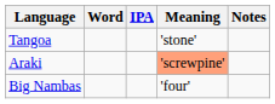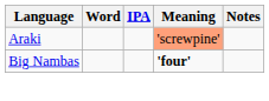 <table class="wikitable">
 <tr>
 <th>Language</th>
 <th>Word</th>
 <th><a href='#'>IPA</a></th>
 <th>Meaning</th>
 <th>Notes</th>
-</tr>
-<tr>
-<td><a href='#'>Tangoa</a></td>
-<td></td>
-<td></td>
-<td>'stone'</td>
-<td align="left"></td>
 </tr>
 <tr>
 <td><a href='#'>Araki</a> </td>
 <td></td>
 <td></td>
 <td style="background: lightsalmon;">'screwpine'</td>
 <td align="left"></td>
 </tr>
 <tr>
 <td><a href='#'>Big Nambas</a></td>
 <td></td>
 <td></td>
-<td>'four'</td>
+<td><strong>'four'</strong></td>
 <td></td>
 </tr>
 </table>
